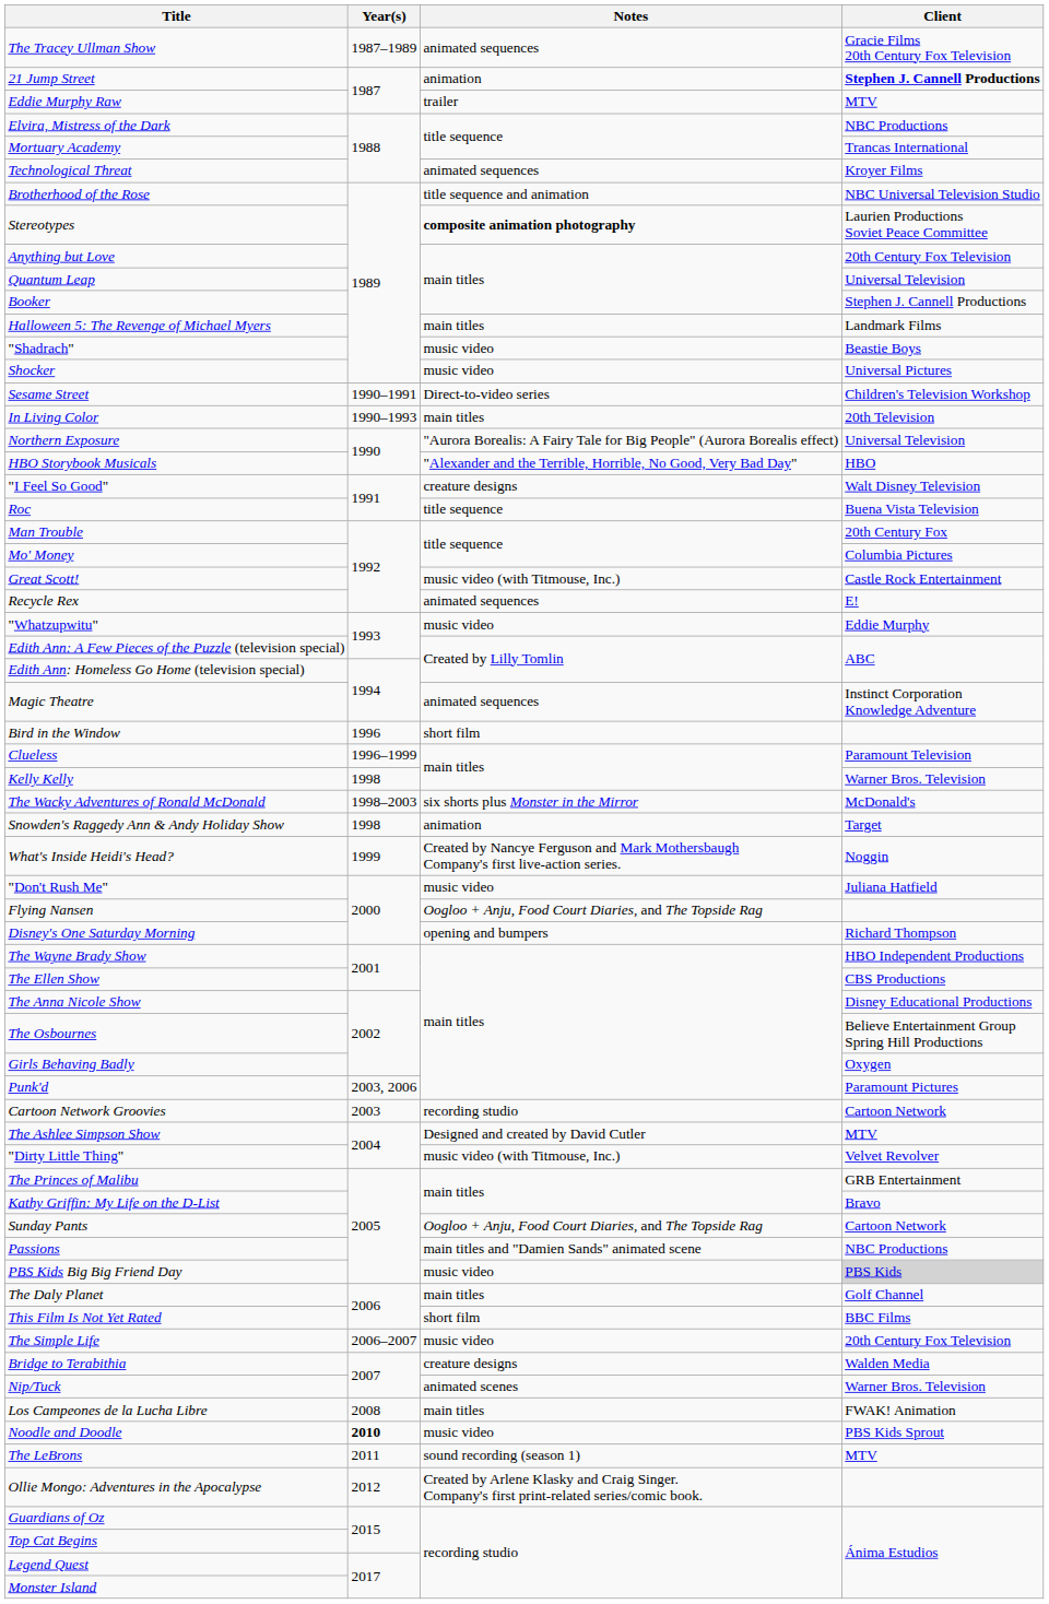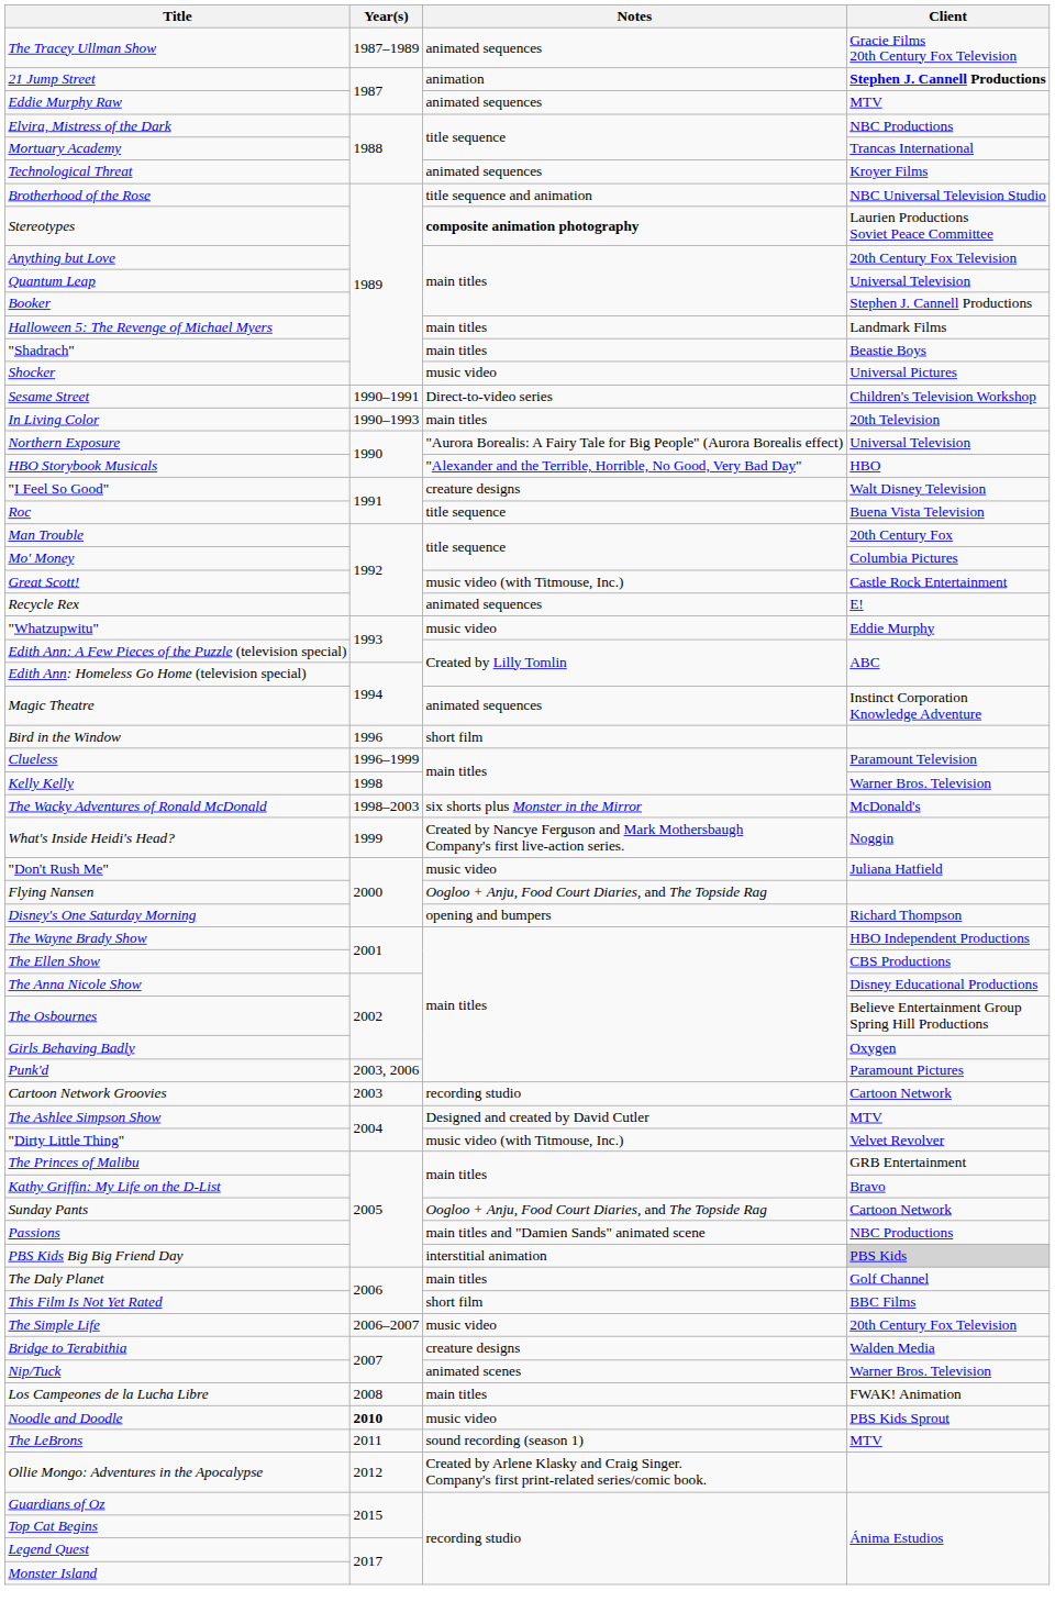 <table class="wikitable sortable">
 <tr>
 <th>Title</th>
 <th>Year(s)</th>
 <th>Notes</th>
 <th>Client</th>
 </tr>
 <tr>
 <td><em><a href='#'>The Tracey Ullman Show</a></em></td>
 <td>1987–1989</td>
 <td>animated sequences</td>
 <td><a href='#'>Gracie Films</a><br><a href='#'>20th Century Fox Television</a></td>
 </tr>
 <tr>
 <td><em><a href='#'>21 Jump Street</a></em></td>
 <td rowspan=2>1987</td>
 <td>animation</td>
 <td><strong><a href='#'>Stephen J. Cannell</a> Productions</strong></td>
 </tr>
 <tr>
 <td><em><a href='#'>Eddie Murphy Raw</a></em></td>
-<td>trailer</td>
+<td>animated sequences</td>
 <td><a href='#'>MTV</a></td>
 </tr>
 <tr>
 <td><em><a href='#'>Elvira, Mistress of the Dark</a></em></td>
 <td rowspan=3>1988</td>
 <td rowspan=2>title sequence</td>
 <td><a href='#'>NBC Productions</a></td>
 </tr>
 <tr>
 <td><em><a href='#'>Mortuary Academy</a></em></td>
 <td><a href='#'>Trancas International</a></td>
 </tr>
 <tr>
 <td><em><a href='#'>Technological Threat</a></em></td>
 <td>animated sequences</td>
 <td><a href='#'>Kroyer Films</a></td>
 </tr>
 <tr>
 <td><em><a href='#'>Brotherhood of the Rose</a></em></td>
 <td rowspan=8>1989</td>
 <td>title sequence and animation</td>
 <td><a href='#'>NBC Universal Television Studio</a></td>
 </tr>
 <tr>
 <td><em>Stereotypes</em></td>
 <td><strong>composite animation photography</strong></td>
 <td>Laurien Productions<br><a href='#'>Soviet Peace Committee</a></td>
 </tr>
 <tr>
 <td><em><a href='#'>Anything but Love</a></em></td>
 <td rowspan=3>main titles</td>
 <td><a href='#'>20th Century Fox Television</a></td>
 </tr>
 <tr>
 <td><em><a href='#'>Quantum Leap</a></em></td>
 <td><a href='#'>Universal Television</a></td>
 </tr>
 <tr>
 <td><em><a href='#'>Booker</a></em></td>
 <td><a href='#'>Stephen J. Cannell</a> Productions</td>
 </tr>
 <tr>
 <td><em><a href='#'>Halloween 5: The Revenge of Michael Myers</a></em></td>
 <td>main titles</td>
 <td>Landmark Films</td>
 </tr>
 <tr>
 <td>"<a href='#'>Shadrach</a>"</td>
-<td>music video</td>
+<td>main titles</td>
 <td><a href='#'>Beastie Boys</a></td>
 </tr>
 <tr>
 <td><em><a href='#'>Shocker</a></em></td>
 <td>music video</td>
 <td><a href='#'>Universal Pictures</a></td>
 </tr>
 <tr>
 <td><em><a href='#'>Sesame Street</a></em></td>
 <td>1990–1991</td>
 <td>Direct-to-video series</td>
 <td><a href='#'>Children's Television Workshop</a></td>
 </tr>
 <tr>
 <td><em><a href='#'>In Living Color</a></em></td>
 <td>1990–1993</td>
 <td>main titles</td>
 <td><a href='#'>20th Television</a></td>
 </tr>
 <tr>
 <td><em><a href='#'>Northern Exposure</a></em></td>
 <td rowspan=2>1990</td>
 <td>"Aurora Borealis: A Fairy Tale for Big People" (Aurora Borealis effect)</td>
 <td><a href='#'>Universal Television</a></td>
 </tr>
 <tr>
 <td><em><a href='#'>HBO Storybook Musicals</a></em></td>
 <td>"<a href='#'>Alexander and the Terrible, Horrible, No Good, Very Bad Day</a>"</td>
 <td><a href='#'>HBO</a></td>
 </tr>
 <tr>
 <td>"<a href='#'>I Feel So Good</a>"</td>
 <td rowspan=2>1991</td>
 <td>creature designs</td>
 <td><a href='#'>Walt Disney Television</a></td>
 </tr>
 <tr>
 <td><em><a href='#'>Roc</a></em></td>
 <td>title sequence</td>
 <td><a href='#'>Buena Vista Television</a></td>
 </tr>
 <tr>
 <td><em><a href='#'>Man Trouble</a></em></td>
 <td rowspan=4>1992</td>
 <td rowspan=2>title sequence</td>
 <td><a href='#'>20th Century Fox</a></td>
 </tr>
 <tr>
 <td><em><a href='#'>Mo' Money</a></em></td>
 <td><a href='#'>Columbia Pictures</a></td>
 </tr>
 <tr>
 <td><em><a href='#'>Great Scott!</a></em></td>
 <td>music video (with Titmouse, Inc.)</td>
 <td><a href='#'>Castle Rock Entertainment</a></td>
 </tr>
 <tr>
 <td><em>Recycle Rex</em></td>
 <td>animated sequences</td>
 <td><a href='#'>E!</a></td>
 </tr>
 <tr>
 <td>"<a href='#'>Whatzupwitu</a>"</td>
 <td rowspan=2>1993</td>
 <td>music video</td>
 <td><a href='#'>Eddie Murphy</a></td>
 </tr>
 <tr>
 <td><em><a href='#'>Edith Ann: A Few Pieces of the Puzzle</a></em> (television special)</td>
 <td rowspan=2>Created by <a href='#'>Lilly Tomlin</a></td>
 <td rowspan=2><a href='#'>ABC</a></td>
 </tr>
 <tr>
 <td><em><a href='#'>Edith Ann</a>: Homeless Go Home</em> (television special)</td>
 <td rowspan=2>1994</td>
 </tr>
 <tr>
 <td><em>Magic Theatre</em></td>
 <td>animated sequences</td>
 <td>Instinct Corporation<br><a href='#'>Knowledge Adventure</a></td>
 </tr>
 <tr>
 <td><em>Bird in the Window</em></td>
 <td>1996</td>
 <td>short film</td>
 <td></td>
 </tr>
 <tr>
 <td><em><a href='#'>Clueless</a></em></td>
 <td>1996–1999</td>
 <td rowspan=2>main titles</td>
 <td><a href='#'>Paramount Television</a></td>
 </tr>
 <tr>
 <td><em><a href='#'>Kelly Kelly</a></em></td>
 <td>1998</td>
 <td><a href='#'>Warner Bros. Television</a></td>
 </tr>
 <tr>
 <td><em><a href='#'>The Wacky Adventures of Ronald McDonald</a></em></td>
 <td>1998–2003</td>
 <td>six shorts plus <em><a href='#'>Monster in the Mirror</a></em></td>
 <td><a href='#'>McDonald's</a></td>
 </tr>
 <tr>
-<td><em>Snowden's Raggedy Ann & Andy Holiday Show</em></td>
-<td>1998</td>
-<td>animation</td>
-<td><a href='#'>Target</a></td>
-</tr>
-<tr>
 <td><em>What's Inside Heidi's Head?</em></td>
 <td>1999</td>
 <td>Created by Nancye Ferguson and <a href='#'>Mark Mothersbaugh</a><br>Company's first live-action series.</td>
 <td><a href='#'>Noggin</a></td>
 </tr>
 <tr>
 <td>"<a href='#'>Don't Rush Me</a>"</td>
 <td rowspan="3">2000</td>
 <td>music video</td>
 <td><a href='#'>Juliana Hatfield</a></td>
 </tr>
 <tr>
 <td><em>Flying Nansen</em></td>
 <td><em>Oogloo + Anju</em>, <em>Food Court Diaries</em>, and <em>The Topside Rag</em></td>
 <td></td>
 </tr>
 <tr>
 <td><em><a href='#'>Disney's One Saturday Morning</a></em></td>
 <td>opening and bumpers</td>
 <td><a href='#'>Richard Thompson</a></td>
 </tr>
 <tr>
 <td><em><a href='#'>The Wayne Brady Show</a></em></td>
 <td rowspan="2">2001</td>
 <td rowspan="6">main titles</td>
 <td><a href='#'>HBO Independent Productions</a></td>
 </tr>
 <tr>
 <td><em><a href='#'>The Ellen Show</a></em></td>
 <td><a href='#'>CBS Productions</a></td>
 </tr>
 <tr>
 <td><em><a href='#'>The Anna Nicole Show</a></em></td>
 <td rowspan=3>2002</td>
 <td><a href='#'>Disney Educational Productions</a></td>
 </tr>
 <tr>
 <td><em><a href='#'>The Osbournes</a></em></td>
 <td>Believe Entertainment Group<br>Spring Hill Productions</td>
 </tr>
 <tr>
 <td><em><a href='#'>Girls Behaving Badly</a></em></td>
 <td><a href='#'>Oxygen</a></td>
 </tr>
 <tr>
 <td><em><a href='#'>Punk'd</a></em></td>
 <td>2003, 2006</td>
 <td><a href='#'>Paramount Pictures</a></td>
 </tr>
 <tr>
 <td><em>Cartoon Network Groovies</em></td>
 <td>2003</td>
 <td>recording studio</td>
 <td><a href='#'>Cartoon Network</a></td>
 </tr>
 <tr>
 <td><em><a href='#'>The Ashlee Simpson Show</a></em></td>
 <td rowspan=2>2004</td>
 <td>Designed and created by David Cutler</td>
 <td><a href='#'>MTV</a></td>
 </tr>
 <tr>
 <td>"<a href='#'>Dirty Little Thing</a>"</td>
 <td>music video (with Titmouse, Inc.)</td>
 <td><a href='#'>Velvet Revolver</a></td>
 </tr>
 <tr>
 <td><em><a href='#'>The Princes of Malibu</a></em></td>
 <td rowspan=5>2005</td>
 <td rowspan="2">main titles</td>
 <td>GRB Entertainment</td>
 </tr>
 <tr>
 <td><em><a href='#'>Kathy Griffin: My Life on the D-List</a></em></td>
 <td><a href='#'>Bravo</a></td>
 </tr>
 <tr>
 <td><em>Sunday Pants</em></td>
 <td><em>Oogloo + Anju</em>, <em>Food Court Diaries</em>, and <em>The Topside Rag</em></td>
 <td><a href='#'>Cartoon Network</a></td>
 </tr>
 <tr>
 <td><em><a href='#'>Passions</a></em></td>
 <td>main titles and "Damien Sands" animated scene</td>
 <td><a href='#'>NBC Productions</a></td>
 </tr>
 <tr>
 <td><em><a href='#'>PBS Kids</a> Big Big Friend Day</em></td>
-<td>music video</td>
+<td>interstitial animation</td>
 <td style="background: lightgrey;"><a href='#'>PBS Kids</a></td>
 </tr>
 <tr>
 <td><em>The Daly Planet</em></td>
 <td rowspan=2>2006</td>
 <td>main titles</td>
 <td><a href='#'>Golf Channel</a></td>
 </tr>
 <tr>
 <td><em><a href='#'>This Film Is Not Yet Rated</a></em></td>
 <td>short film</td>
 <td><a href='#'>BBC Films</a></td>
 </tr>
 <tr>
 <td><em><a href='#'>The Simple Life</a></em></td>
 <td>2006–2007</td>
 <td>music video</td>
 <td><a href='#'>20th Century Fox Television</a></td>
 </tr>
 <tr>
 <td><em><a href='#'>Bridge to Terabithia</a></em></td>
 <td rowspan=2>2007</td>
 <td>creature designs</td>
 <td><a href='#'>Walden Media</a></td>
 </tr>
 <tr>
 <td><em><a href='#'>Nip/Tuck</a></em></td>
 <td>animated scenes</td>
 <td><a href='#'>Warner Bros. Television</a></td>
 </tr>
 <tr>
 <td><em>Los Campeones de la Lucha Libre</em></td>
 <td>2008</td>
 <td>main titles</td>
 <td>FWAK! Animation</td>
 </tr>
 <tr>
 <td><em><a href='#'>Noodle and Doodle</a></em></td>
 <td><strong>2010</strong></td>
 <td>music video</td>
 <td><a href='#'>PBS Kids Sprout</a></td>
 </tr>
 <tr>
 <td><em><a href='#'>The LeBrons</a></em></td>
 <td>2011</td>
 <td>sound recording (season 1)</td>
 <td><a href='#'>MTV</a></td>
 </tr>
 <tr>
 <td><em>Ollie Mongo: Adventures in the Apocalypse</em></td>
 <td>2012</td>
 <td>Created by Arlene Klasky and Craig Singer.<br>Company's first print-related series/comic book.</td>
 <td></td>
 </tr>
 <tr>
 <td><em><a href='#'>Guardians of Oz</a></em></td>
 <td rowspan=2>2015</td>
 <td rowspan=4>recording studio</td>
 <td rowspan=4><a href='#'>Ánima Estudios</a></td>
 </tr>
 <tr>
 <td><em><a href='#'>Top Cat Begins</a></em></td>
 </tr>
 <tr>
 <td><em><a href='#'>Legend Quest</a></em></td>
 <td rowspan=2>2017</td>
 </tr>
 <tr>
 <td><em><a href='#'>Monster Island</a></em></td>
 </tr>
 </table>
